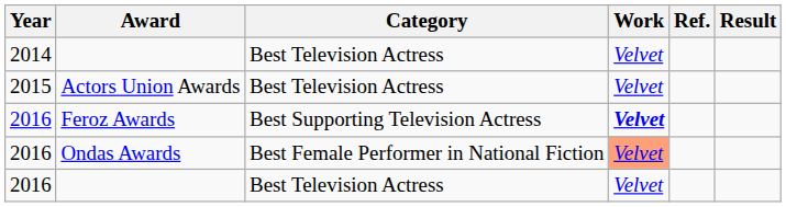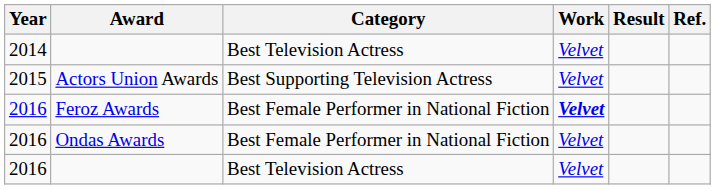 <table class=wikitable>
 <tr>
 <th>Year</th>
 <th>Award</th>
 <th>Category</th>
 <th>Work</th>
+<th>Result</th>
 <th>Ref.</th>
-<th>Result</th>
 </tr>
 <tr>
 <td>2014</td>
 <td></td>
 <td>Best Television Actress</td>
 <td><em><a href='#'>Velvet</a></em></td>
 <td></td>
 <td></td>
 </tr>
 <tr>
 <td>2015</td>
 <td><a href='#'>Actors Union</a> Awards</td>
-<td>Best Television Actress</td>
+<td>Best Supporting Television Actress</td>
 <td><em><a href='#'>Velvet</a></em></td>
 <td></td>
 <td></td>
 </tr>
 <tr>
 <td><a href='#'>2016</a></td>
 <td><a href='#'>Feroz Awards</a></td>
-<td>Best Supporting Television Actress</td>
+<td>Best Female Performer in National Fiction</td>
 <td><strong><em><a href='#'>Velvet</a></em></strong></td>
 <td></td>
 <td></td>
 </tr>
 <tr>
 <td>2016</td>
 <td><a href='#'>Ondas Awards</a></td>
 <td>Best Female Performer in National Fiction</td>
-<td style="background: lightsalmon;"><em><a href='#'>Velvet</a></em></td>
+<td><em><a href='#'>Velvet</a></em></td>
 <td></td>
 <td></td>
 </tr>
 <tr>
 <td>2016</td>
 <td></td>
 <td>Best Television Actress</td>
 <td><em><a href='#'>Velvet</a></em></td>
 <td></td>
 <td></td>
 </tr>
 </table>
